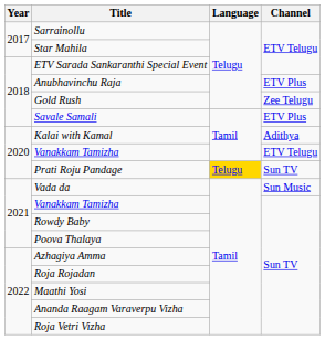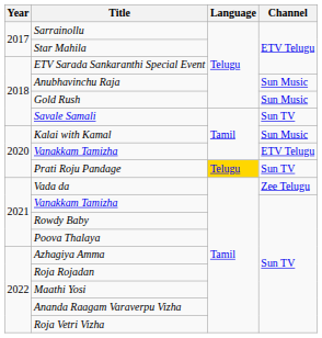 <table class="wikitable sortable">
 <tr>
 <th>Year</th>
 <th>Title</th>
 <th>Language</th>
 <th>Channel</th>
 </tr>
 <tr>
 <td rowspan="2">2017</td>
 <td><em>Sarrainollu</em></td>
 <td rowspan="5"><a href='#'>Telugu</a></td>
 <td rowspan="3"><a href='#'>ETV Telugu</a></td>
 </tr>
 <tr>
 <td><em>Star Mahila</em></td>
 </tr>
 <tr>
 <td rowspan="4">2018</td>
 <td><em>ETV Sarada Sankaranthi Special Event</em></td>
 </tr>
 <tr>
 <td><em>Anubhavinchu Raja</em></td>
-<td><a href='#'>ETV Plus</a></td>
+<td><a href='#'>Sun Music</a></td>
 </tr>
 <tr>
 <td><em>Gold Rush</em></td>
-<td><a href='#'>Zee Telugu</a></td>
+<td><a href='#'>Sun Music</a></td>
 </tr>
 <tr>
 <td><em><a href='#'>Savale Samali</a></em></td>
 <td rowspan="3"><a href='#'>Tamil</a></td>
-<td><a href='#'>ETV Plus</a></td>
+<td><a href='#'>Sun TV</a></td>
 </tr>
 <tr>
 <td rowspan="3">2020</td>
 <td><em>Kalai with Kamal</em></td>
-<td><a href='#'>Adithya</a></td>
+<td><a href='#'>Sun Music</a></td>
 </tr>
 <tr>
 <td><em><a href='#'>Vanakkam Tamizha</a></em></td>
 <td><a href='#'>ETV Telugu</a></td>
 </tr>
 <tr>
 <td><em>Prati Roju Pandage</em></td>
 <td style="background: gold;"><a href='#'>Telugu</a></td>
 <td><a href='#'>Sun TV</a></td>
 </tr>
 <tr>
 <td rowspan="4">2021</td>
 <td><em>Vada da</em></td>
 <td rowspan="10"><a href='#'>Tamil</a></td>
-<td><a href='#'>Sun Music</a></td>
+<td><a href='#'>Zee Telugu</a></td>
 </tr>
 <tr>
 <td><em><a href='#'>Vanakkam Tamizha</a></em></td>
 <td rowspan="9"><a href='#'>Sun TV</a></td>
 </tr>
 <tr>
 <td><em>Rowdy Baby</em></td>
 </tr>
 <tr>
 <td><em>Poova Thalaya</em></td>
 </tr>
 <tr>
 <td rowspan="5">2022</td>
 <td><em>Azhagiya Amma</em></td>
 </tr>
 <tr>
 <td><em>Roja Rojadan</em></td>
 </tr>
 <tr>
 <td><em>Maathi Yosi</em></td>
 </tr>
 <tr>
 <td><em>Ananda Raagam Varaverpu Vizha</em></td>
 </tr>
 <tr>
 <td><em>Roja Vetri Vizha</em></td>
 </tr>
 </table>
